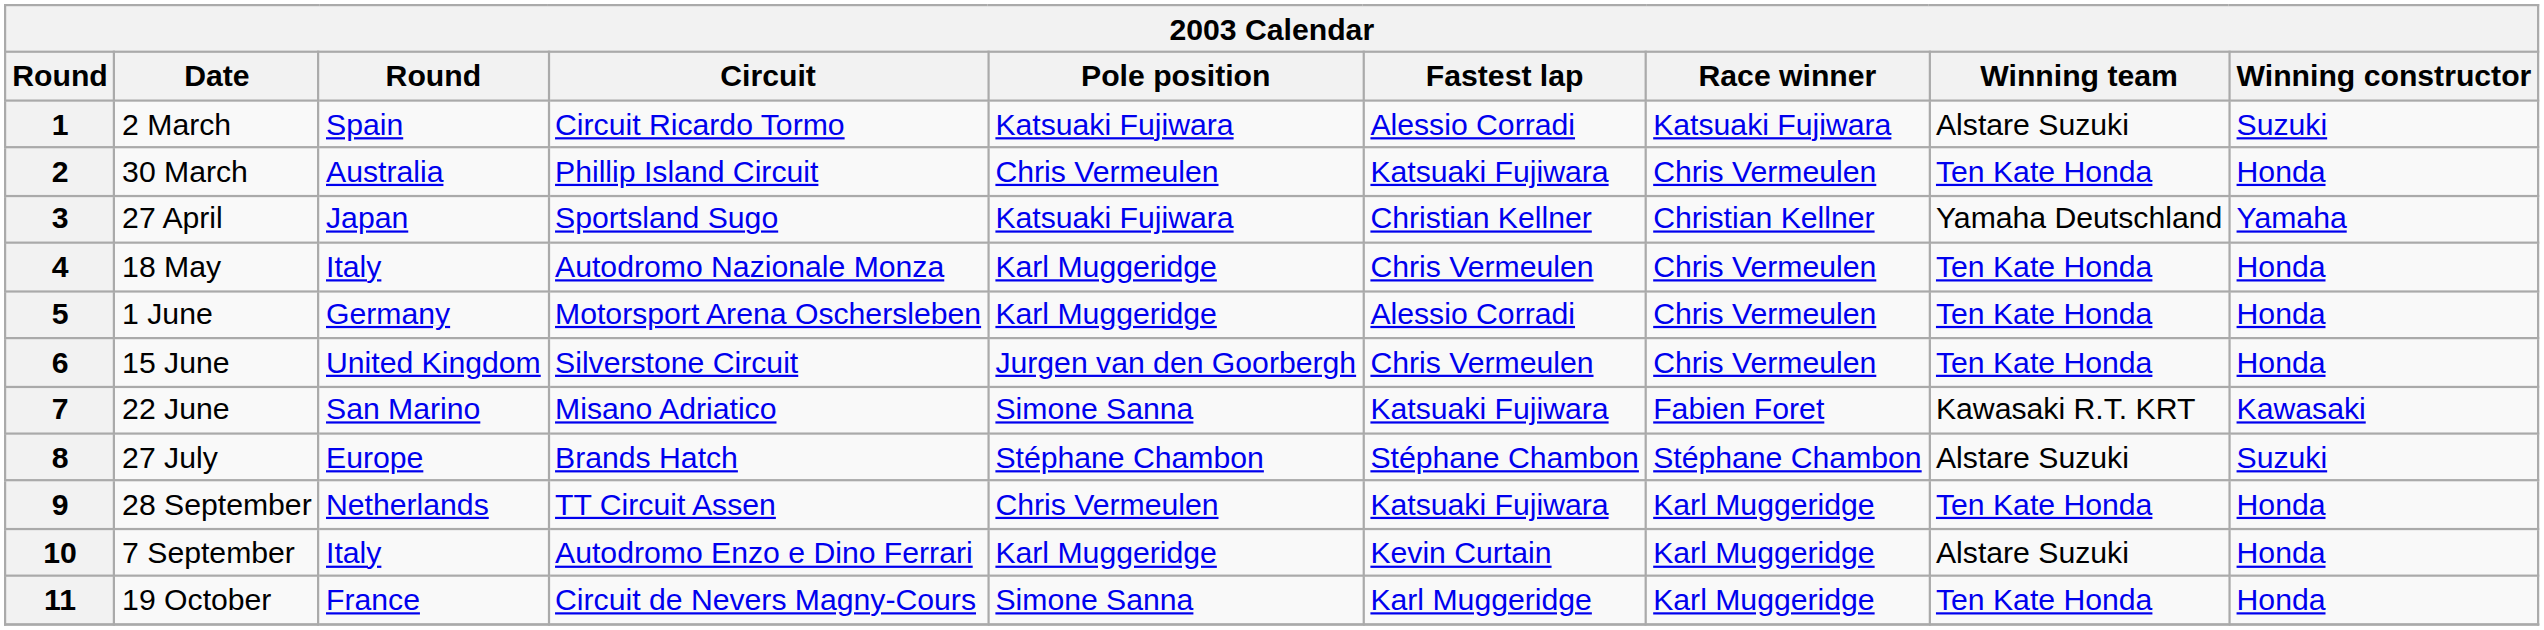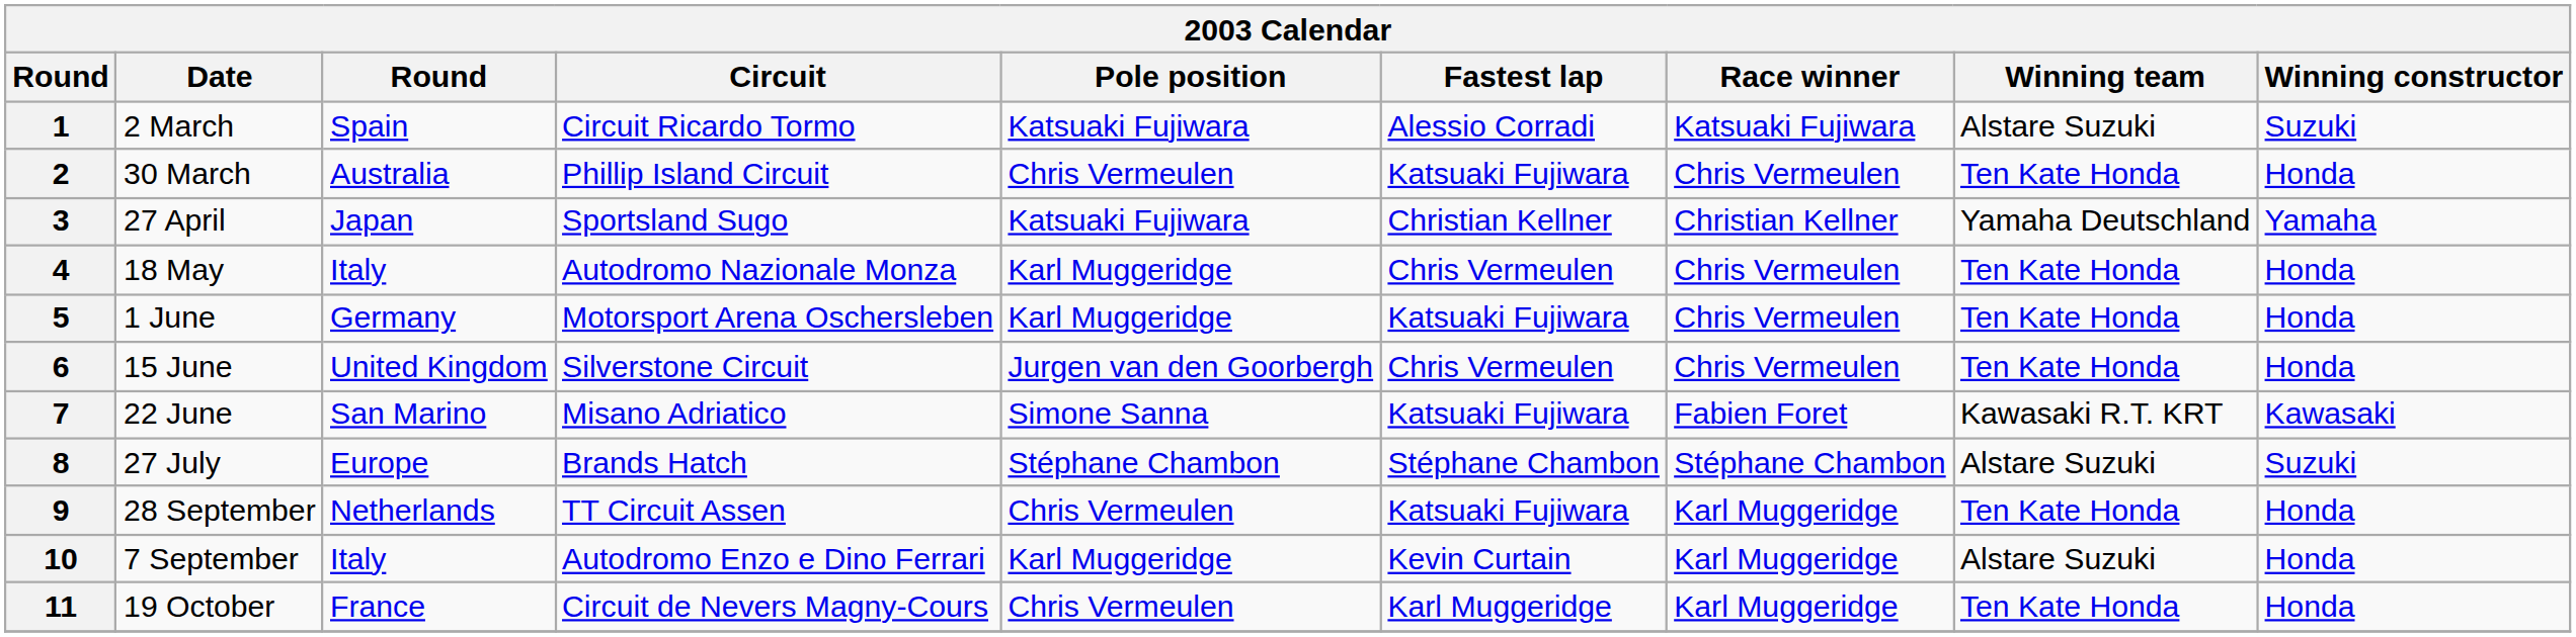 <table class="wikitable" style="font-size: 85%; text-align: left">
 <tr>
 <th colspan=9>2003 Calendar</th>
 </tr>
 <tr>
 <th>Round</th>
 <th>Date</th>
 <th>Round</th>
 <th>Circuit</th>
 <th>Pole position</th>
 <th>Fastest lap</th>
 <th>Race winner</th>
 <th>Winning team</th>
 <th>Winning constructor</th>
 </tr>
 <tr>
 <th>1</th>
 <td>2 March</td>
 <td> <a href='#'>Spain</a></td>
 <td><a href='#'>Circuit Ricardo Tormo</a></td>
 <td> <a href='#'>Katsuaki Fujiwara</a></td>
 <td> <a href='#'>Alessio Corradi</a></td>
 <td> <a href='#'>Katsuaki Fujiwara</a></td>
 <td>Alstare Suzuki</td>
 <td><a href='#'>Suzuki</a></td>
 </tr>
 <tr>
 <th>2</th>
 <td>30 March</td>
 <td> <a href='#'>Australia</a></td>
 <td><a href='#'>Phillip Island Circuit</a></td>
 <td> <a href='#'>Chris Vermeulen</a></td>
 <td> <a href='#'>Katsuaki Fujiwara</a></td>
 <td> <a href='#'>Chris Vermeulen</a></td>
 <td><a href='#'>Ten Kate Honda</a></td>
 <td><a href='#'>Honda</a></td>
 </tr>
 <tr>
 <th>3</th>
 <td>27 April</td>
 <td> <a href='#'>Japan</a></td>
 <td><a href='#'>Sportsland Sugo</a></td>
 <td> <a href='#'>Katsuaki Fujiwara</a></td>
 <td> <a href='#'>Christian Kellner</a></td>
 <td> <a href='#'>Christian Kellner</a></td>
 <td>Yamaha Deutschland</td>
 <td><a href='#'>Yamaha</a></td>
 </tr>
 <tr>
 <th>4</th>
 <td>18 May</td>
 <td> <a href='#'>Italy</a></td>
 <td><a href='#'>Autodromo Nazionale Monza</a></td>
 <td> <a href='#'>Karl Muggeridge</a></td>
 <td> <a href='#'>Chris Vermeulen</a></td>
 <td> <a href='#'>Chris Vermeulen</a></td>
 <td><a href='#'>Ten Kate Honda</a></td>
 <td><a href='#'>Honda</a></td>
 </tr>
 <tr>
 <th>5</th>
 <td>1 June</td>
 <td> <a href='#'>Germany</a></td>
 <td><a href='#'>Motorsport Arena Oschersleben</a></td>
 <td> <a href='#'>Karl Muggeridge</a></td>
-<td> <a href='#'>Alessio Corradi</a></td>
+<td> <a href='#'>Katsuaki Fujiwara</a></td>
 <td> <a href='#'>Chris Vermeulen</a></td>
 <td><a href='#'>Ten Kate Honda</a></td>
 <td><a href='#'>Honda</a></td>
 </tr>
 <tr>
 <th>6</th>
 <td>15 June</td>
 <td> <a href='#'>United Kingdom</a></td>
 <td><a href='#'>Silverstone Circuit</a></td>
 <td> <a href='#'>Jurgen van den Goorbergh</a></td>
 <td> <a href='#'>Chris Vermeulen</a></td>
 <td> <a href='#'>Chris Vermeulen</a></td>
 <td><a href='#'>Ten Kate Honda</a></td>
 <td><a href='#'>Honda</a></td>
 </tr>
 <tr>
 <th>7</th>
 <td>22 June</td>
 <td> <a href='#'>San Marino</a></td>
 <td><a href='#'>Misano Adriatico</a></td>
 <td> <a href='#'>Simone Sanna</a></td>
 <td> <a href='#'>Katsuaki Fujiwara</a></td>
 <td> <a href='#'>Fabien Foret</a></td>
 <td>Kawasaki R.T. KRT</td>
 <td><a href='#'>Kawasaki</a></td>
 </tr>
 <tr>
 <th>8</th>
 <td>27 July</td>
 <td> <a href='#'>Europe</a></td>
 <td><a href='#'>Brands Hatch</a></td>
 <td> <a href='#'>Stéphane Chambon</a></td>
 <td> <a href='#'>Stéphane Chambon</a></td>
 <td> <a href='#'>Stéphane Chambon</a></td>
 <td>Alstare Suzuki</td>
 <td><a href='#'>Suzuki</a></td>
 </tr>
 <tr>
 <th>9</th>
 <td>28 September</td>
 <td> <a href='#'>Netherlands</a></td>
 <td><a href='#'>TT Circuit Assen</a></td>
 <td> <a href='#'>Chris Vermeulen</a></td>
 <td> <a href='#'>Katsuaki Fujiwara</a></td>
 <td> <a href='#'>Karl Muggeridge</a></td>
 <td><a href='#'>Ten Kate Honda</a></td>
 <td><a href='#'>Honda</a></td>
 </tr>
 <tr>
 <th>10</th>
 <td>7 September</td>
 <td> <a href='#'>Italy</a></td>
 <td><a href='#'>Autodromo Enzo e Dino Ferrari</a></td>
 <td> <a href='#'>Karl Muggeridge</a></td>
 <td> <a href='#'>Kevin Curtain</a></td>
 <td> <a href='#'>Karl Muggeridge</a></td>
 <td>Alstare Suzuki</td>
 <td><a href='#'>Honda</a></td>
 </tr>
 <tr>
 <th>11</th>
 <td>19 October</td>
 <td> <a href='#'>France</a></td>
 <td><a href='#'>Circuit de Nevers Magny-Cours</a></td>
-<td> <a href='#'>Simone Sanna</a></td>
+<td> <a href='#'>Chris Vermeulen</a></td>
 <td> <a href='#'>Karl Muggeridge</a></td>
 <td> <a href='#'>Karl Muggeridge</a></td>
 <td><a href='#'>Ten Kate Honda</a></td>
 <td><a href='#'>Honda</a></td>
 </tr>
 <tr>
 </tr>
 </table>
